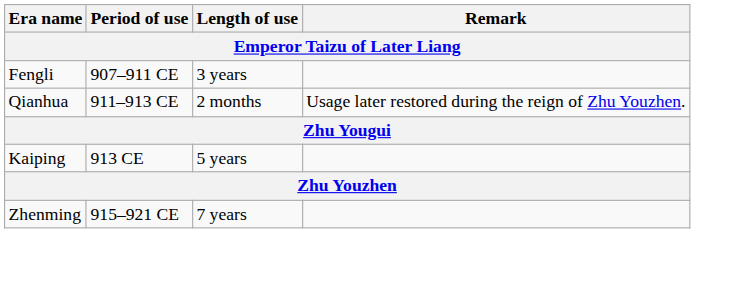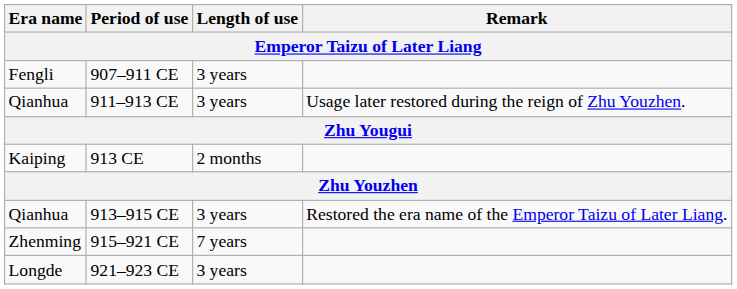 <table class="wikitable">
 <tr>
 <th>Era name</th>
 <th>Period of use</th>
 <th>Length of use</th>
 <th>Remark</th>
 </tr>
 <tr>
 <th colspan="4"><a href='#'>Emperor Taizu of Later Liang</a><br></th>
 </tr>
 <tr>
 <td>Fengli<br></td>
 <td>907–911 CE</td>
 <td>3 years</td>
 <td></td>
 </tr>
 <tr>
 <td>Qianhua<br></td>
 <td>911–913 CE</td>
-<td>2 months</td>
+<td>3 years</td>
 <td>Usage later restored during the reign of <a href='#'>Zhu Youzhen</a>. </td>
 </tr>
 <tr>
 <th colspan="4"><a href='#'>Zhu Yougui</a><br></th>
 </tr>
 <tr>
 <td>Kaiping<br></td>
 <td>913 CE</td>
-<td>5 years</td>
+<td>2 months</td>
 <td></td>
 </tr>
 <tr>
 <th colspan="4"><a href='#'>Zhu Youzhen</a><br></th>
+</tr>
+<tr>
+<td>Qianhua<br></td>
+<td>913–915 CE</td>
+<td>3 years</td>
+<td>Restored the era name of the <a href='#'>Emperor Taizu of Later Liang</a>. </td>
 </tr>
 <tr>
 <td>Zhenming<br></td>
 <td>915–921 CE</td>
 <td>7 years</td>
 <td></td>
 </tr>
+<tr>
+<td>Longde<br></td>
+<td>921–923 CE</td>
+<td>3 years</td>
+<td></td>
+</tr>
 </table>
